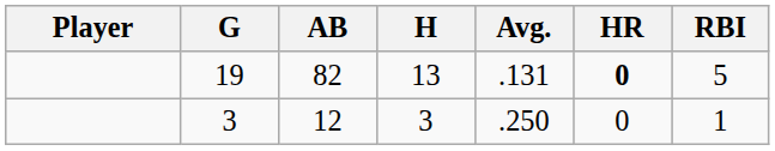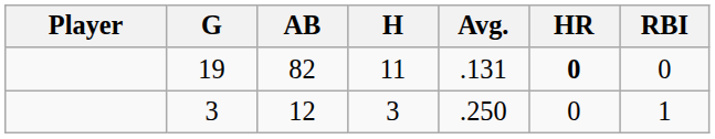 <table class="wikitable sortable">
 <tr>
 <th bgcolor="#DDDDFF" width="16%">Player</th>
 <th bgcolor="#DDDDFF" width="9%">G</th>
 <th bgcolor="#DDDDFF" width="9%">AB</th>
 <th bgcolor="#DDDDFF" width="9%">H</th>
 <th bgcolor="#DDDDFF" width="9%">Avg.</th>
 <th bgcolor="#DDDDFF" width="9%">HR</th>
 <th bgcolor="#DDDDFF" width="9%">RBI</th>
 </tr>
 <tr align="center">
 <td></td>
 <td>19</td>
 <td>82</td>
-<td>13</td>
+<td>11</td>
 <td>.131</td>
 <td><strong>0</strong></td>
-<td>5</td>
+<td>0</td>
 </tr>
 <tr align="center">
 <td></td>
 <td>3</td>
 <td>12</td>
 <td>3</td>
 <td>.250</td>
 <td>0</td>
 <td>1</td>
 </tr>
 </table>
